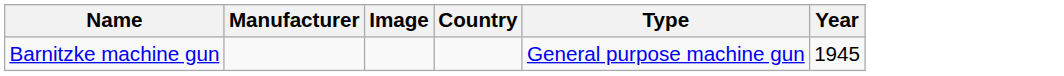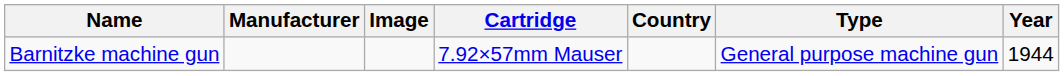 <table class="wikitable sortable">
 <tr>
 <th>Name</th>
 <th>Manufacturer</th>
 <th class="unsortable">Image</th>
+<th><a href='#'>Cartridge</a></th>
 <th>Country</th>
 <th>Type</th>
 <th>Year</th>
 </tr>
 <tr>
 <td><a href='#'>Barnitzke machine gun</a></td>
 <td></td>
 <td></td>
+<td><a href='#'>7.92×57mm Mauser</a></td>
 <td></td>
 <td><a href='#'>General purpose machine gun</a></td>
-<td>1945</td>
+<td>1944</td>
 </tr>
 </table>
